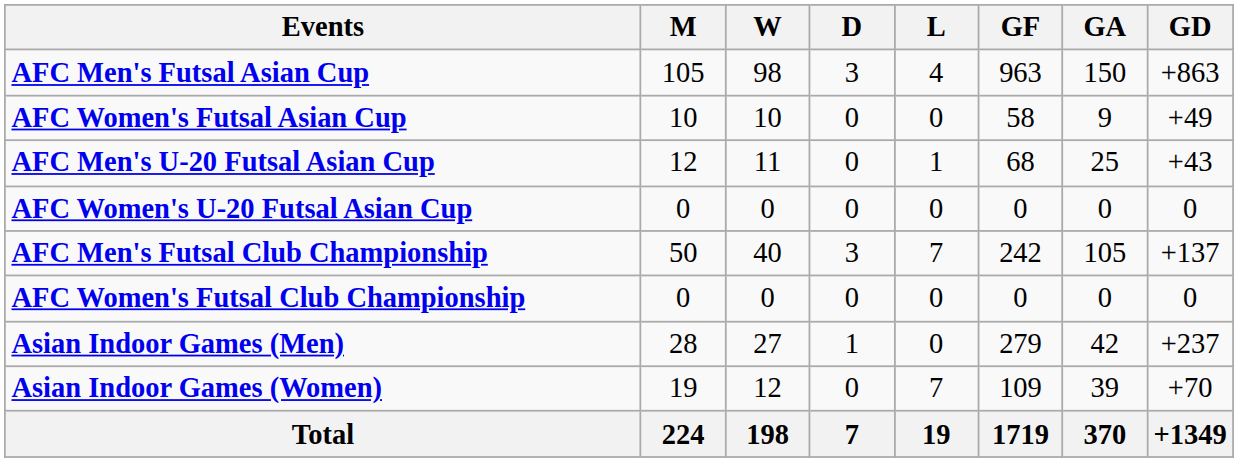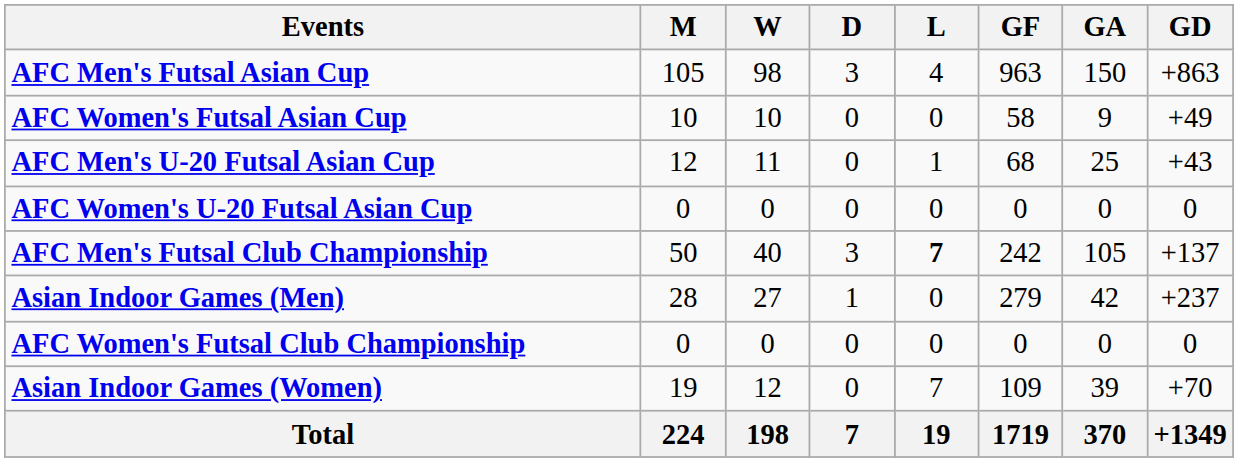 <table class="wikitable" style="text-align: center">
 <tr>
 <th width=350>Events</th>
 <th width=40>M</th>
 <th width=40>W</th>
 <th width=40>D</th>
 <th width=40>L</th>
 <th width=40>GF</th>
 <th width=40>GA</th>
 <th width=40>GD</th>
 </tr>
 <tr>
 <td align=left><strong><a href='#'>AFC Men's Futsal Asian Cup</a></strong></td>
 <td>105</td>
 <td>98</td>
 <td>3</td>
 <td>4</td>
 <td>963</td>
 <td>150</td>
 <td>+863</td>
 </tr>
 <tr>
 <td align=left><strong><a href='#'>AFC Women's Futsal Asian Cup</a></strong></td>
 <td>10</td>
 <td>10</td>
 <td>0</td>
 <td>0</td>
 <td>58</td>
 <td>9</td>
 <td>+49</td>
 </tr>
 <tr>
 <td align=left><strong><a href='#'>AFC Men's U-20 Futsal Asian Cup</a></strong></td>
 <td>12</td>
 <td>11</td>
 <td>0</td>
 <td>1</td>
 <td>68</td>
 <td>25</td>
 <td>+43</td>
 </tr>
 <tr>
 <td align=left><strong><a href='#'>AFC Women's U-20 Futsal Asian Cup</a></strong></td>
 <td>0</td>
 <td>0</td>
 <td>0</td>
 <td>0</td>
 <td>0</td>
 <td>0</td>
 <td>0</td>
 </tr>
 <tr>
 <td align=left><strong><a href='#'>AFC Men's Futsal Club Championship</a></strong></td>
 <td>50</td>
 <td>40</td>
 <td>3</td>
-<td>7</td>
+<td><strong>7</strong></td>
 <td>242</td>
 <td>105</td>
 <td>+137</td>
+</tr>
+<tr>
+<td align=left><strong><a href='#'>Asian Indoor Games (Men)</a></strong></td>
+<td>28</td>
+<td>27</td>
+<td>1</td>
+<td>0</td>
+<td>279</td>
+<td>42</td>
+<td>+237</td>
 </tr>
 <tr>
 <td align=left><strong><a href='#'>AFC Women's Futsal Club Championship</a></strong></td>
 <td>0</td>
 <td>0</td>
 <td>0</td>
 <td>0</td>
 <td>0</td>
 <td>0</td>
 <td>0</td>
-</tr>
-<tr>
-<td align=left><strong><a href='#'>Asian Indoor Games (Men)</a></strong></td>
-<td>28</td>
-<td>27</td>
-<td>1</td>
-<td>0</td>
-<td>279</td>
-<td>42</td>
-<td>+237</td>
 </tr>
 <tr>
 <td align=left><strong><a href='#'>Asian Indoor Games (Women)</a></strong></td>
 <td>19</td>
 <td>12</td>
 <td>0</td>
 <td>7</td>
 <td>109</td>
 <td>39</td>
 <td>+70</td>
 </tr>
 <tr>
 <th>Total</th>
 <th><strong>224</strong></th>
 <th><strong>198</strong></th>
 <th><strong>7</strong></th>
 <th><strong>19</strong></th>
 <th><strong>1719</strong></th>
 <th><strong>370</strong></th>
 <th><strong>+1349</strong></th>
 </tr>
 </table>
